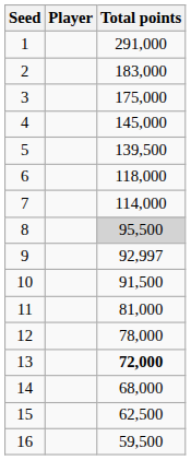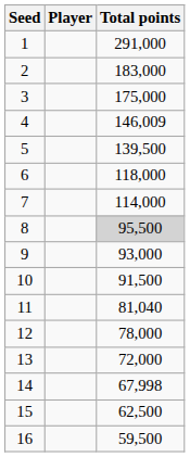 <table class="wikitable" style="font-size: 85%">
 <tr>
 <th>Seed</th>
 <th>Player</th>
 <th>Total points</th>
 </tr>
 <tr>
 <td align="center">1</td>
 <td></td>
 <td align="center">291,000</td>
 </tr>
 <tr>
 <td align="center">2</td>
 <td></td>
 <td align="center">183,000</td>
 </tr>
 <tr>
 <td align="center">3</td>
 <td></td>
 <td align="center">175,000</td>
 </tr>
 <tr>
 <td align="center">4</td>
 <td></td>
-<td align="center">145,000</td>
+<td align="center">146,009</td>
 </tr>
 <tr>
 <td align="center">5</td>
 <td></td>
 <td align="center">139,500</td>
 </tr>
 <tr>
 <td align="center">6</td>
 <td></td>
 <td align="center">118,000</td>
 </tr>
 <tr>
 <td align="center">7</td>
 <td></td>
 <td align="center">114,000</td>
 </tr>
 <tr>
 <td align="center">8</td>
 <td></td>
 <td align="center" style="background: lightgrey;">95,500</td>
 </tr>
 <tr>
 <td align="center">9</td>
 <td></td>
-<td align="center">92,997</td>
+<td align="center">93,000</td>
 </tr>
 <tr>
 <td align="center">10</td>
 <td></td>
 <td align="center">91,500</td>
 </tr>
 <tr>
 <td align="center">11</td>
 <td></td>
-<td align="center">81,000</td>
+<td align="center">81,040</td>
 </tr>
 <tr>
 <td align="center">12</td>
 <td></td>
 <td align="center">78,000</td>
 </tr>
 <tr>
 <td align="center">13</td>
 <td></td>
-<td align="center"><strong>72,000</strong></td>
+<td align="center">72,000</td>
 </tr>
 <tr>
 <td align="center">14</td>
 <td></td>
-<td align="center">68,000</td>
+<td align="center">67,998</td>
 </tr>
 <tr>
 <td align="center">15</td>
 <td></td>
 <td align="center">62,500</td>
 </tr>
 <tr>
 <td align="center">16</td>
 <td></td>
 <td align="center">59,500</td>
 </tr>
 </table>
